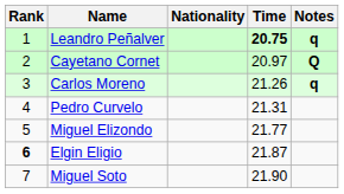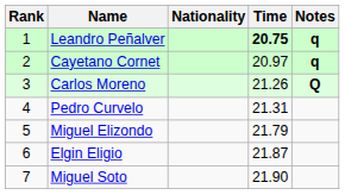 <table class="wikitable sortable" style="text-align:center">
 <tr>
 <th>Rank</th>
 <th>Name</th>
 <th>Nationality</th>
 <th>Time</th>
 <th>Notes</th>
 </tr>
 <tr bgcolor=ccffcc>
 <td align=center>1</td>
 <td align=left><a href='#'>Leandro Peñalver</a></td>
 <td align=left></td>
 <td><strong>20.75</strong></td>
 <td><strong>q</strong></td>
 </tr>
 <tr bgcolor=ccffcc>
 <td align=center>2</td>
 <td align=left><a href='#'>Cayetano Cornet</a></td>
 <td align=left></td>
 <td>20.97</td>
-<td><strong>Q</strong></td>
+<td><strong>q</strong></td>
 </tr>
 <tr bgcolor=ddffdd>
 <td align=center>3</td>
 <td align=left><a href='#'>Carlos Moreno</a></td>
 <td align=left></td>
 <td>21.26</td>
-<td><strong>q</strong></td>
+<td><strong>Q</strong></td>
 </tr>
 <tr>
 <td align=center>4</td>
 <td align=left><a href='#'>Pedro Curvelo</a></td>
 <td align=left></td>
 <td>21.31</td>
 <td></td>
 </tr>
 <tr>
 <td align=center>5</td>
 <td align=left><a href='#'>Miguel Elizondo</a></td>
 <td align=left></td>
-<td>21.77</td>
+<td>21.79</td>
 <td></td>
 </tr>
 <tr>
-<td align=center><strong>6</strong></td>
+<td align=center>6</td>
 <td align=left><a href='#'>Elgin Eligio</a></td>
 <td align=left></td>
 <td>21.87</td>
 <td></td>
 </tr>
 <tr>
 <td align=center>7</td>
 <td align=left><a href='#'>Miguel Soto</a></td>
 <td align=left></td>
 <td>21.90</td>
 <td></td>
 </tr>
 </table>
